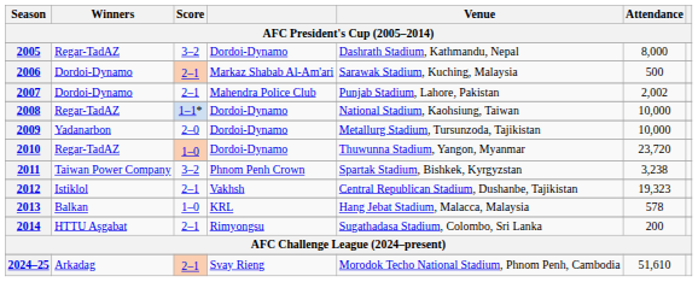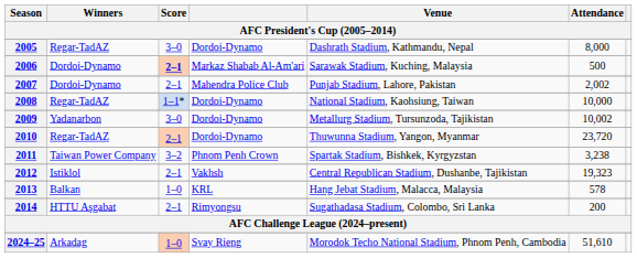 <table class="wikitable plainrowheaders sortable">
 <tr>
 <th scope="col">Season</th>
 <th scope="col">Winners</th>
 <th scope="col">Score</th>
 <th scope="col"></th>
 <th scope="col">Venue</th>
 <th scope="col">Attendance</th>
 <th scope="col"></th>
 </tr>
 <tr>
 <th colspan="7" align="center">AFC President's Cup (2005–2014)</th>
 </tr>
 <tr>
 </tr>
 <tr class="sortbottom">
 <th scope="row" style="text-align:center"><a href='#'>2005</a></th>
 <td> <a href='#'>Regar-TadAZ</a></td>
-<td align=center><a href='#'>3–2</a></td>
+<td align=center><a href='#'>3–0</a></td>
 <td> <a href='#'>Dordoi-Dynamo</a></td>
 <td><a href='#'>Dashrath Stadium</a>, Kathmandu, Nepal</td>
 <td align=center>8,000</td>
 <td align=center></td>
 </tr>
 <tr>
 </tr>
 <tr class="sortbottom">
 <th scope="row" style="text-align:center"><a href='#'>2006</a></th>
 <td> <a href='#'>Dordoi-Dynamo</a></td>
-<td bgcolor="#FBCEB1" align=center><a href='#'>2–1</a><sup></sup></td>
+<td bgcolor="#FBCEB1" align=center><strong><a href='#'>2–1</a><sup></sup></strong></td>
 <td> <a href='#'>Markaz Shabab Al-Am'ari</a></td>
 <td><a href='#'>Sarawak Stadium</a>, Kuching, Malaysia</td>
 <td align=center>500</td>
 <td align=center></td>
 </tr>
 <tr>
 </tr>
 <tr class="sortbottom">
 <th scope="row" style="text-align:center"><a href='#'>2007</a></th>
 <td> <a href='#'>Dordoi-Dynamo</a></td>
 <td align=center><a href='#'>2–1</a></td>
 <td> <a href='#'>Mahendra Police Club</a></td>
 <td><a href='#'>Punjab Stadium</a>, Lahore, Pakistan</td>
 <td align=center>2,002</td>
 <td align=center></td>
 </tr>
 <tr>
 </tr>
 <tr class="sortbottom">
 <th scope="row" style="text-align:center"><a href='#'>2008</a></th>
 <td> <a href='#'>Regar-TadAZ</a></td>
 <td bgcolor="#cedff2" align=center><a href='#'>1–1</a>*</td>
 <td> <a href='#'>Dordoi-Dynamo</a></td>
 <td><a href='#'>National Stadium</a>, Kaohsiung, Taiwan</td>
 <td align=center>10,000</td>
 <td align=center></td>
 </tr>
 <tr>
 </tr>
 <tr class="sortbottom">
 <th scope="row" style="text-align:center"><a href='#'>2009</a></th>
 <td> <a href='#'>Yadanarbon</a></td>
-<td align=center><a href='#'>2–0</a></td>
+<td align=center><a href='#'>3–0</a></td>
 <td> <a href='#'>Dordoi-Dynamo</a></td>
 <td><a href='#'>Metallurg Stadium</a>, Tursunzoda, Tajikistan</td>
-<td align=center>10,000</td>
+<td align=center>10,002</td>
 <td align=center></td>
 </tr>
 <tr>
 </tr>
 <tr class="sortbottom">
 <th scope="row" style="text-align:center"><a href='#'>2010</a></th>
 <td> <a href='#'>Regar-TadAZ</a></td>
-<td bgcolor="#FBCEB1" align=center><a href='#'>1–0</a><sup></sup></td>
+<td bgcolor="#FBCEB1" align=center><a href='#'>2–1</a><sup></sup></td>
 <td> <a href='#'>Dordoi-Dynamo</a></td>
 <td><a href='#'>Thuwunna Stadium</a>, Yangon, Myanmar</td>
 <td align=center>23,720</td>
 <td align=center></td>
 </tr>
 <tr>
 </tr>
 <tr class="sortbottom">
 <th scope="row" style="text-align:center"><a href='#'>2011</a></th>
 <td> <a href='#'>Taiwan Power Company</a></td>
 <td align=center><a href='#'>3–2</a></td>
 <td> <a href='#'>Phnom Penh Crown</a></td>
 <td><a href='#'>Spartak Stadium</a>, Bishkek, Kyrgyzstan</td>
 <td align=center>3,238</td>
 <td align=center></td>
 </tr>
 <tr>
 </tr>
 <tr class="sortbottom">
 <th scope="row" style="text-align:center"><a href='#'>2012</a></th>
 <td> <a href='#'>Istiklol</a></td>
 <td align=center><a href='#'>2–1</a></td>
 <td> <a href='#'>Vakhsh</a></td>
 <td><a href='#'>Central Republican Stadium</a>, Dushanbe, Tajikistan</td>
 <td align=center>19,323</td>
 <td align=center></td>
 </tr>
 <tr>
 </tr>
 <tr class="sortbottom">
 <th scope="row" style="text-align:center"><a href='#'>2013</a></th>
 <td> <a href='#'>Balkan</a></td>
 <td align=center><a href='#'>1–0</a></td>
 <td> <a href='#'>KRL</a></td>
 <td><a href='#'>Hang Jebat Stadium</a>, Malacca, Malaysia</td>
 <td align=center>578</td>
 <td align=center></td>
 </tr>
 <tr>
 </tr>
 <tr class="sortbottom">
 <th scope="row" style="text-align:center"><a href='#'>2014</a></th>
 <td> <a href='#'>HTTU Aşgabat</a></td>
 <td align=center><a href='#'>2–1</a></td>
 <td> <a href='#'>Rimyongsu</a></td>
 <td><a href='#'>Sugathadasa Stadium</a>, Colombo, Sri Lanka</td>
 <td align=center>200</td>
 <td align=center></td>
 </tr>
 <tr>
 <th colspan="7" align="center">AFC Challenge League (2024–present)</th>
 </tr>
 <tr>
 </tr>
 <tr class="sortbottom">
 <th scope="row" style="text-align:center"><a href='#'>2024–25</a></th>
 <td> <a href='#'>Arkadag</a></td>
-<td bgcolor="#FBCEB1" align=center><a href='#'>2–1</a><sup></sup></td>
+<td bgcolor="#FBCEB1" align=center><a href='#'>1–0</a><sup></sup></td>
 <td> <a href='#'>Svay Rieng</a></td>
 <td><a href='#'>Morodok Techo National Stadium</a>, Phnom Penh, Cambodia</td>
 <td align=center>51,610</td>
 <td align=center></td>
 </tr>
 </table>
